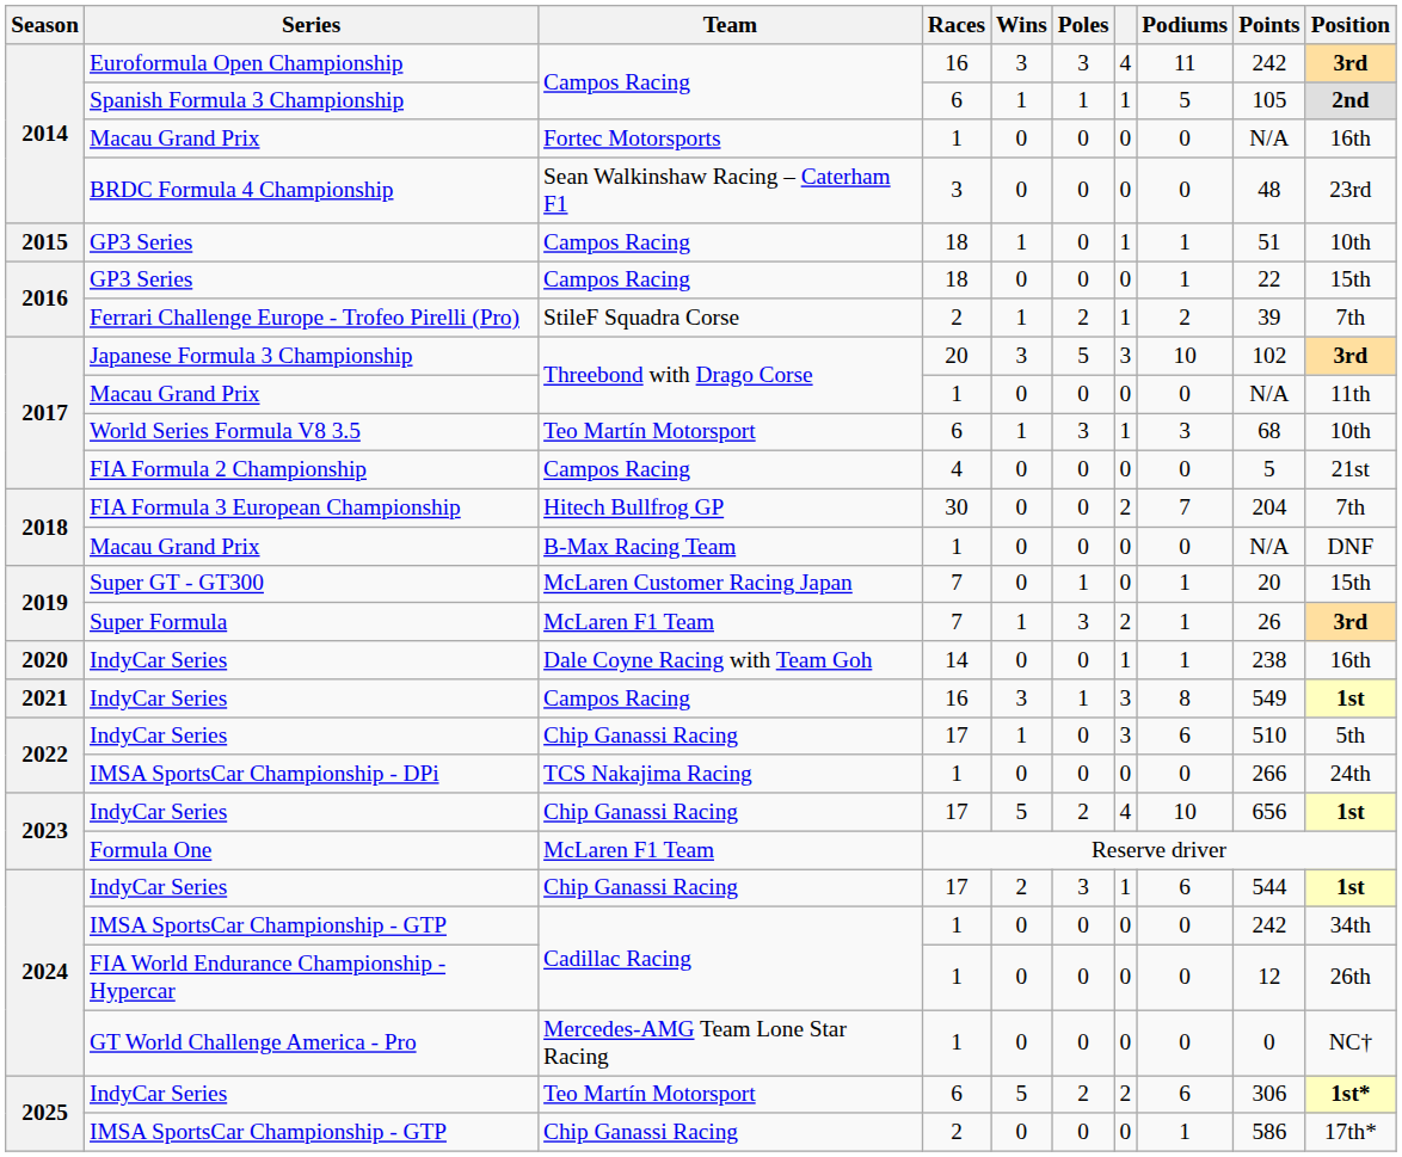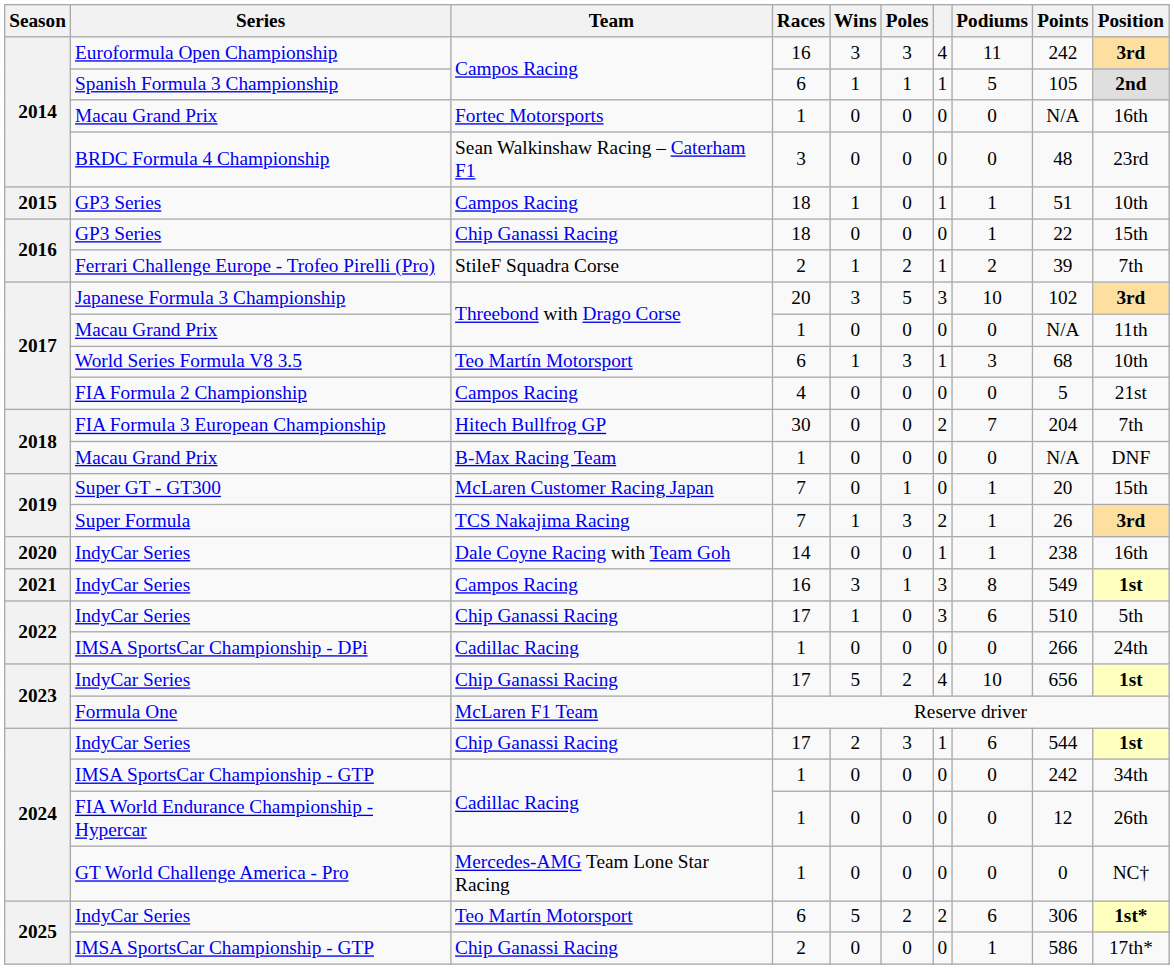 <table class="wikitable" style="font-size: 90%; text-align:center">
 <tr>
 <th>Season</th>
 <th>Series</th>
 <th>Team</th>
 <th>Races</th>
 <th>Wins</th>
 <th>Poles</th>
 <th></th>
 <th>Podiums</th>
 <th>Points</th>
 <th>Position</th>
 </tr>
 <tr>
 <th rowspan=4>2014</th>
 <td align=left><a href='#'>Euroformula Open Championship</a></td>
 <td align=left rowspan=2><a href='#'>Campos Racing</a></td>
 <td>16</td>
 <td>3</td>
 <td>3</td>
 <td>4</td>
 <td>11</td>
 <td>242</td>
 <td style="background:#FFDF9F;"><strong>3rd</strong></td>
 </tr>
 <tr>
 <td align=left><a href='#'>Spanish Formula 3 Championship</a></td>
 <td>6</td>
 <td>1</td>
 <td>1</td>
 <td>1</td>
 <td>5</td>
 <td>105</td>
 <td style="background:#DFDFdF;"><strong>2nd</strong></td>
 </tr>
 <tr>
 <td align=left><a href='#'>Macau Grand Prix</a></td>
 <td align=left><a href='#'>Fortec Motorsports</a></td>
 <td>1</td>
 <td>0</td>
 <td>0</td>
 <td>0</td>
 <td>0</td>
 <td>N/A</td>
 <td>16th</td>
 </tr>
 <tr>
 <td align=left><a href='#'>BRDC Formula 4 Championship</a></td>
 <td align=left>Sean Walkinshaw Racing  – <a href='#'>Caterham F1</a></td>
 <td>3</td>
 <td>0</td>
 <td>0</td>
 <td>0</td>
 <td>0</td>
 <td>48</td>
 <td>23rd</td>
 </tr>
 <tr>
 <th>2015</th>
 <td align=left><a href='#'>GP3 Series</a></td>
 <td align=left><a href='#'>Campos Racing</a></td>
 <td>18</td>
 <td>1</td>
 <td>0</td>
 <td>1</td>
 <td>1</td>
 <td>51</td>
 <td>10th</td>
 </tr>
 <tr>
 <th rowspan="2">2016</th>
 <td align=left><a href='#'>GP3 Series</a></td>
-<td align=left><a href='#'>Campos Racing</a></td>
+<td align=left><a href='#'>Chip Ganassi Racing</a></td>
 <td>18</td>
 <td>0</td>
 <td>0</td>
 <td>0</td>
 <td>1</td>
 <td>22</td>
 <td>15th</td>
 </tr>
 <tr>
 <td align=left><a href='#'>Ferrari Challenge Europe - Trofeo Pirelli (Pro)</a></td>
 <td align=left>StileF Squadra Corse</td>
 <td>2</td>
 <td>1</td>
 <td>2</td>
 <td>1</td>
 <td>2</td>
 <td>39</td>
 <td>7th</td>
 </tr>
 <tr>
 <th rowspan=4>2017</th>
 <td align=left><a href='#'>Japanese Formula 3 Championship</a></td>
 <td align=left rowspan=2><a href='#'>Threebond</a> with <a href='#'>Drago Corse</a></td>
 <td>20</td>
 <td>3</td>
 <td>5</td>
 <td>3</td>
 <td>10</td>
 <td>102</td>
 <td style="background:#FFDF9F;"><strong>3rd</strong></td>
 </tr>
 <tr>
 <td align=left><a href='#'>Macau Grand Prix</a></td>
 <td>1</td>
 <td>0</td>
 <td>0</td>
 <td>0</td>
 <td>0</td>
 <td>N/A</td>
 <td>11th</td>
 </tr>
 <tr>
 <td align=left><a href='#'>World Series Formula V8 3.5</a></td>
 <td align=left><a href='#'>Teo Martín Motorsport</a></td>
 <td>6</td>
 <td>1</td>
 <td>3</td>
 <td>1</td>
 <td>3</td>
 <td>68</td>
 <td>10th</td>
 </tr>
 <tr>
 <td align=left><a href='#'>FIA Formula 2 Championship</a></td>
 <td align=left><a href='#'>Campos Racing</a></td>
 <td>4</td>
 <td>0</td>
 <td>0</td>
 <td>0</td>
 <td>0</td>
 <td>5</td>
 <td>21st</td>
 </tr>
 <tr>
 <th rowspan=2>2018</th>
 <td align=left><a href='#'>FIA Formula 3 European Championship</a></td>
 <td align=left><a href='#'>Hitech Bullfrog GP</a></td>
 <td>30</td>
 <td>0</td>
 <td>0</td>
 <td>2</td>
 <td>7</td>
 <td>204</td>
 <td>7th</td>
 </tr>
 <tr>
 <td align=left><a href='#'>Macau Grand Prix</a></td>
 <td align=left><a href='#'>B-Max Racing Team</a></td>
 <td>1</td>
 <td>0</td>
 <td>0</td>
 <td>0</td>
 <td>0</td>
 <td>N/A</td>
 <td>DNF</td>
 </tr>
 <tr>
 <th rowspan=2>2019</th>
 <td align=left><a href='#'>Super GT - GT300</a></td>
 <td align=left><a href='#'>McLaren Customer Racing Japan</a></td>
 <td>7</td>
 <td>0</td>
 <td>1</td>
 <td>0</td>
 <td>1</td>
 <td>20</td>
 <td>15th</td>
 </tr>
 <tr>
 <td align=left><a href='#'>Super Formula</a></td>
-<td align=left><a href='#'>McLaren F1 Team</a></td>
+<td align=left><a href='#'>TCS Nakajima Racing</a></td>
 <td>7</td>
 <td>1</td>
 <td>3</td>
 <td>2</td>
 <td>1</td>
 <td>26</td>
 <td style="background:#FFDF9F;"><strong>3rd</strong></td>
 </tr>
 <tr>
 <th>2020</th>
 <td align=left><a href='#'>IndyCar Series</a></td>
 <td align=left><a href='#'>Dale Coyne Racing</a> with <a href='#'>Team Goh</a></td>
 <td>14</td>
 <td>0</td>
 <td>0</td>
 <td>1</td>
 <td>1</td>
 <td>238</td>
 <td>16th</td>
 </tr>
 <tr>
 <th>2021</th>
 <td align=left><a href='#'>IndyCar Series</a></td>
 <td align=left><a href='#'>Campos Racing</a></td>
 <td>16</td>
 <td>3</td>
 <td>1</td>
 <td>3</td>
 <td>8</td>
 <td>549</td>
 <td style="background:#FFFFBF;"><strong>1st</strong></td>
 </tr>
 <tr>
 <th rowspan=2>2022</th>
 <td align=left><a href='#'>IndyCar Series</a></td>
 <td align=left><a href='#'>Chip Ganassi Racing</a></td>
 <td>17</td>
 <td>1</td>
 <td>0</td>
 <td>3</td>
 <td>6</td>
 <td>510</td>
 <td>5th</td>
 </tr>
 <tr>
 <td align=left><a href='#'>IMSA SportsCar Championship - DPi</a></td>
-<td align=left><a href='#'>TCS Nakajima Racing</a></td>
+<td align=left><a href='#'>Cadillac Racing</a></td>
 <td>1</td>
 <td>0</td>
 <td>0</td>
 <td>0</td>
 <td>0</td>
 <td>266</td>
 <td>24th</td>
 </tr>
 <tr>
 <th rowspan="2">2023</th>
 <td align=left><a href='#'>IndyCar Series</a></td>
 <td align=left><a href='#'>Chip Ganassi Racing</a></td>
 <td>17</td>
 <td>5</td>
 <td>2</td>
 <td>4</td>
 <td>10</td>
 <td>656</td>
 <td style="background:#ffffbf"><strong>1st</strong></td>
 </tr>
 <tr>
 <td align=left><a href='#'>Formula One</a></td>
 <td align=left><a href='#'>McLaren F1 Team</a></td>
 <td colspan="7">Reserve driver</td>
 </tr>
 <tr>
 <th rowspan="4">2024</th>
 <td align=left><a href='#'>IndyCar Series</a></td>
 <td align=left><a href='#'>Chip Ganassi Racing</a></td>
 <td>17</td>
 <td>2</td>
 <td>3</td>
 <td>1</td>
 <td>6</td>
 <td>544</td>
 <td style="background:#FFFFBF"><strong>1st</strong></td>
 </tr>
 <tr>
 <td align=left><a href='#'>IMSA SportsCar Championship - GTP</a></td>
 <td rowspan="2" align="left"><a href='#'>Cadillac Racing</a></td>
 <td>1</td>
 <td>0</td>
 <td>0</td>
 <td>0</td>
 <td>0</td>
 <td>242</td>
 <td>34th</td>
 </tr>
 <tr>
 <td align=left><a href='#'>FIA World Endurance Championship - Hypercar</a></td>
 <td>1</td>
 <td>0</td>
 <td>0</td>
 <td>0</td>
 <td>0</td>
 <td>12</td>
 <td>26th</td>
 </tr>
 <tr>
 <td align=left><a href='#'>GT World Challenge America - Pro</a></td>
 <td align=left><a href='#'>Mercedes-AMG</a> Team Lone Star Racing</td>
 <td>1</td>
 <td>0</td>
 <td>0</td>
 <td>0</td>
 <td>0</td>
 <td>0</td>
 <td>NC†</td>
 </tr>
 <tr>
 <th rowspan="2">2025</th>
 <td align=left><a href='#'>IndyCar Series</a></td>
 <td align=left><a href='#'>Teo Martín Motorsport</a></td>
 <td>6</td>
 <td>5</td>
 <td>2</td>
 <td>2</td>
 <td>6</td>
 <td>306</td>
 <td style="background:#FFFFBF"><strong>1st*</strong></td>
 </tr>
 <tr>
 <td align="left"><a href='#'>IMSA SportsCar Championship - GTP</a></td>
 <td align=left><a href='#'>Chip Ganassi Racing</a></td>
 <td>2</td>
 <td>0</td>
 <td>0</td>
 <td>0</td>
 <td>1</td>
 <td>586</td>
 <td>17th*</td>
 </tr>
 </table>
